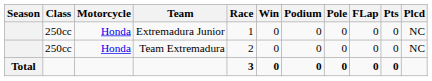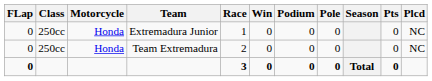 <table class="wikitable" style="text-align:right">
 <tr>
-<th>Season</th>
+<th>FLap</th>
 <th>Class</th>
 <th>Motorcycle</th>
 <th>Team</th>
 <th>Race</th>
 <th>Win</th>
 <th>Podium</th>
 <th>Pole</th>
-<th>FLap</th>
+<th>Season</th>
 <th>Pts</th>
 <th>Plcd</th>
 </tr>
 <tr>
-<th></th>
+<td>0</td>
 <td>250cc</td>
 <td><a href='#'>Honda</a></td>
 <td>Extremadura Junior</td>
 <td>1</td>
 <td>0</td>
 <td>0</td>
 <td>0</td>
-<td>0</td>
+<th></th>
 <td>0</td>
 <td>NC</td>
 </tr>
 <tr>
-<th></th>
+<td>0</td>
 <td>250cc</td>
 <td><a href='#'>Honda</a></td>
 <td>Team Extremadura</td>
 <td>2</td>
 <td>0</td>
 <td>0</td>
 <td>0</td>
-<td>0</td>
+<th></th>
 <td>0</td>
 <td>NC</td>
 </tr>
 <tr>
-<th>Total</th>
+<td><strong>0</strong></td>
 <td></td>
 <td></td>
 <td></td>
 <td><strong>3</strong></td>
 <td><strong>0</strong></td>
 <td><strong>0</strong></td>
 <td><strong>0</strong></td>
-<td><strong>0</strong></td>
+<th>Total</th>
 <td><strong>0</strong></td>
 <td></td>
 </tr>
 </table>
